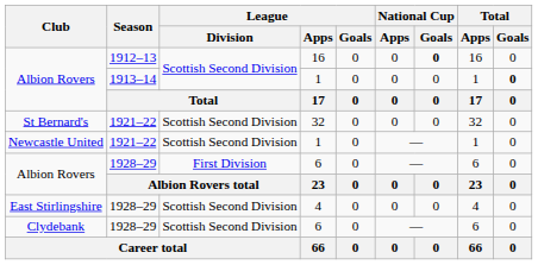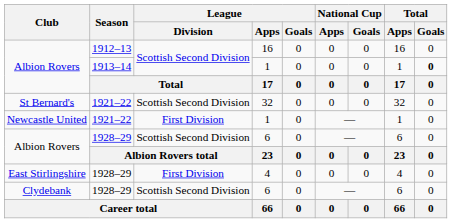 <table class="wikitable" style="text-align: center">
 <tr>
 <th rowspan="2">Club</th>
 <th rowspan="2">Season</th>
 <th colspan="3">League</th>
 <th colspan="2">National Cup</th>
 <th colspan="2">Total</th>
 </tr>
 <tr>
 <th>Division</th>
 <th>Apps</th>
 <th>Goals</th>
 <th>Apps</th>
 <th>Goals</th>
 <th>Apps</th>
 <th>Goals</th>
 </tr>
 <tr>
 <td rowspan="3"><a href='#'>Albion Rovers</a></td>
 <td><a href='#'>1912–13</a></td>
 <td rowspan="2"><a href='#'>Scottish Second Division</a></td>
 <td>16</td>
 <td>0</td>
 <td>0</td>
-<td><strong>0</strong></td>
+<td>0</td>
 <td>16</td>
 <td>0</td>
 </tr>
 <tr>
 <td><a href='#'>1913–14</a></td>
 <td>1</td>
 <td>0</td>
 <td>0</td>
 <td>0</td>
 <td>1</td>
 <td><strong>0</strong></td>
 </tr>
 <tr>
 <th colspan="2">Total</th>
 <th>17</th>
 <th>0</th>
 <th>0</th>
 <th>0</th>
 <th>17</th>
 <th>0</th>
 </tr>
 <tr>
 <td><a href='#'>St Bernard's</a></td>
 <td><a href='#'>1921–22</a></td>
 <td>Scottish Second Division</td>
 <td>32</td>
 <td>0</td>
 <td>0</td>
 <td>0</td>
 <td>32</td>
 <td>0</td>
 </tr>
 <tr>
 <td><a href='#'>Newcastle United</a></td>
 <td><a href='#'>1921–22</a></td>
-<td>Scottish Second Division</td>
+<td><a href='#'>First Division</a></td>
 <td>1</td>
 <td>0</td>
 <td colspan="2">―</td>
 <td>1</td>
 <td>0</td>
 </tr>
 <tr>
 <td rowspan="2">Albion Rovers</td>
 <td><a href='#'>1928–29</a></td>
-<td><a href='#'>First Division</a></td>
+<td>Scottish Second Division</td>
 <td>6</td>
 <td>0</td>
 <td colspan="2">―</td>
 <td>6</td>
 <td>0</td>
 </tr>
 <tr>
 <th colspan="2">Albion Rovers total</th>
 <th>23</th>
 <th>0</th>
 <th>0</th>
 <th>0</th>
 <th>23</th>
 <th>0</th>
 </tr>
 <tr>
 <td><a href='#'>East Stirlingshire</a></td>
 <td>1928–29</td>
-<td>Scottish Second Division</td>
+<td><a href='#'>First Division</a></td>
 <td>4</td>
 <td>0</td>
 <td>0</td>
 <td>0</td>
 <td>4</td>
 <td>0</td>
 </tr>
 <tr>
 <td><a href='#'>Clydebank</a></td>
 <td>1928–29</td>
 <td>Scottish Second Division</td>
 <td>6</td>
 <td>0</td>
 <td colspan="2">―</td>
 <td>6</td>
 <td>0</td>
 </tr>
 <tr>
 <th colspan="3">Career total</th>
 <th>66</th>
 <th>0</th>
 <th>0</th>
 <th>0</th>
 <th>66</th>
 <th>0</th>
 </tr>
 </table>
